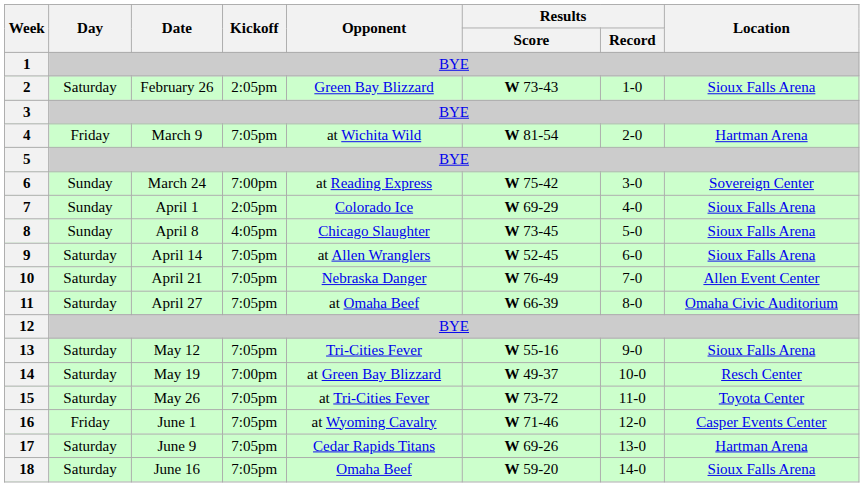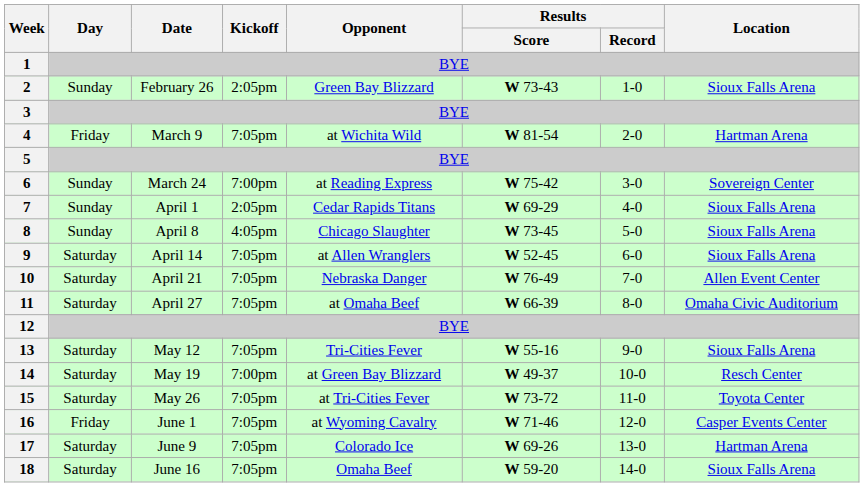 <table class="wikitable">
 <tr>
 <th rowspan="2" width="40">Week</th>
 <th rowspan="2" width="80">Day</th>
 <th rowspan="2" width="90">Date</th>
 <th rowspan="2" width="60">Kickoff</th>
 <th rowspan="2" width="180">Opponent</th>
 <th colspan="2" width="200">Results</th>
 <th rowspan="2" width="200">Location</th>
 </tr>
 <tr>
 <th width="140">Score</th>
 <th width="60">Record</th>
 </tr>
 <tr align="center" bgcolor="#CCCCCC">
 <th>1</th>
 <td colSpan=7><a href='#'>BYE</a></td>
 </tr>
 <tr align="center" bgcolor="#CCFFCC">
 <th>2</th>
-<td>Saturday</td>
+<td>Sunday</td>
 <td>February 26</td>
 <td>2:05pm</td>
 <td><a href='#'>Green Bay Blizzard</a></td>
 <td><strong>W</strong> 73-43</td>
 <td>1-0</td>
 <td><a href='#'>Sioux Falls Arena</a></td>
 </tr>
 <tr align="center" bgcolor="#CCCCCC">
 <th>3</th>
 <td colSpan=7><a href='#'>BYE</a></td>
 </tr>
 <tr align="center" bgcolor="#CCFFCC">
 <th>4</th>
 <td>Friday</td>
 <td>March 9</td>
 <td>7:05pm</td>
 <td>at <a href='#'>Wichita Wild</a></td>
 <td><strong>W</strong> 81-54</td>
 <td>2-0</td>
 <td><a href='#'>Hartman Arena</a></td>
 </tr>
 <tr align="center" bgcolor="#CCCCCC">
 <th>5</th>
 <td colSpan=7><a href='#'>BYE</a></td>
 </tr>
 <tr align="center" bgcolor="#CCFFCC">
 <th>6</th>
 <td>Sunday</td>
 <td>March 24</td>
 <td>7:00pm</td>
 <td>at <a href='#'>Reading Express</a></td>
 <td><strong>W</strong> 75-42</td>
 <td>3-0</td>
 <td><a href='#'>Sovereign Center</a></td>
 </tr>
 <tr align="center" bgcolor="#CCFFCC">
 <th>7</th>
 <td>Sunday</td>
 <td>April 1</td>
 <td>2:05pm</td>
-<td><a href='#'>Colorado Ice</a></td>
+<td><a href='#'>Cedar Rapids Titans</a></td>
 <td><strong>W</strong> 69-29</td>
 <td>4-0</td>
 <td><a href='#'>Sioux Falls Arena</a></td>
 </tr>
 <tr align="center" bgcolor="#CCFFCC">
 <th>8</th>
 <td>Sunday</td>
 <td>April 8</td>
 <td>4:05pm</td>
 <td><a href='#'>Chicago Slaughter</a></td>
 <td><strong>W</strong> 73-45</td>
 <td>5-0</td>
 <td><a href='#'>Sioux Falls Arena</a></td>
 </tr>
 <tr align="center" bgcolor="#CCFFCC">
 <th>9</th>
 <td>Saturday</td>
 <td>April 14</td>
 <td>7:05pm</td>
 <td>at <a href='#'>Allen Wranglers</a></td>
 <td><strong>W</strong> 52-45</td>
 <td>6-0</td>
 <td><a href='#'>Sioux Falls Arena</a></td>
 </tr>
 <tr align="center" bgcolor="#CCFFCC">
 <th>10</th>
 <td>Saturday</td>
 <td>April 21</td>
 <td>7:05pm</td>
 <td><a href='#'>Nebraska Danger</a></td>
 <td><strong>W</strong> 76-49</td>
 <td>7-0</td>
 <td><a href='#'>Allen Event Center</a></td>
 </tr>
 <tr align="center" bgcolor="#CCFFCC">
 <th>11</th>
 <td>Saturday</td>
 <td>April 27</td>
 <td>7:05pm</td>
 <td>at <a href='#'>Omaha Beef</a></td>
 <td><strong>W</strong> 66-39</td>
 <td>8-0</td>
 <td><a href='#'>Omaha Civic Auditorium</a></td>
 </tr>
 <tr align="center" bgcolor="#CCCCCC">
 <th>12</th>
 <td colSpan=7><a href='#'>BYE</a></td>
 </tr>
 <tr align="center" bgcolor="#CCFFCC">
 <th>13</th>
 <td>Saturday</td>
 <td>May 12</td>
 <td>7:05pm</td>
 <td><a href='#'>Tri-Cities Fever</a></td>
 <td><strong>W</strong> 55-16</td>
 <td>9-0</td>
 <td><a href='#'>Sioux Falls Arena</a></td>
 </tr>
 <tr align="center" bgcolor="#CCFFCC">
 <th>14</th>
 <td>Saturday</td>
 <td>May 19</td>
 <td>7:00pm</td>
 <td>at <a href='#'>Green Bay Blizzard</a></td>
 <td><strong>W</strong> 49-37</td>
 <td>10-0</td>
 <td><a href='#'>Resch Center</a></td>
 </tr>
 <tr align="center" bgcolor="#CCFFCC">
 <th>15</th>
 <td>Saturday</td>
 <td>May 26</td>
 <td>7:05pm</td>
 <td>at <a href='#'>Tri-Cities Fever</a></td>
 <td><strong>W</strong> 73-72</td>
 <td>11-0</td>
 <td><a href='#'>Toyota Center</a></td>
 </tr>
 <tr align="center" bgcolor="#CCFFCC">
 <th>16</th>
 <td>Friday</td>
 <td>June 1</td>
 <td>7:05pm</td>
 <td>at <a href='#'>Wyoming Cavalry</a></td>
 <td><strong>W</strong> 71-46</td>
 <td>12-0</td>
 <td><a href='#'>Casper Events Center</a></td>
 </tr>
 <tr align="center" bgcolor="#CCFFCC">
 <th>17</th>
 <td>Saturday</td>
 <td>June 9</td>
 <td>7:05pm</td>
-<td><a href='#'>Cedar Rapids Titans</a></td>
+<td><a href='#'>Colorado Ice</a></td>
 <td><strong>W</strong> 69-26</td>
 <td>13-0</td>
 <td><a href='#'>Hartman Arena</a></td>
 </tr>
 <tr align="center" bgcolor="#CCFFCC">
 <th>18</th>
 <td>Saturday</td>
 <td>June 16</td>
 <td>7:05pm</td>
 <td><a href='#'>Omaha Beef</a></td>
 <td><strong>W</strong> 59-20</td>
 <td>14-0</td>
 <td><a href='#'>Sioux Falls Arena</a></td>
 </tr>
 </table>
